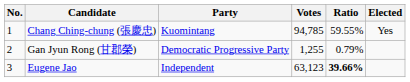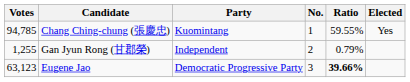 <table class=wikitable>
 <tr>
-<th>No.</th>
+<th>Votes</th>
 <th>Candidate</th>
 <th>Party</th>
-<th>Votes</th>
+<th>No.</th>
 <th>Ratio</th>
 <th>Elected</th>
 </tr>
 <tr>
-<td>1</td>
+<td align="right">94,785</td>
 <td><a href='#'>Chang Ching-chung</a> (<a href='#'>張慶忠</a>)</td>
 <td><a href='#'>Kuomintang</a></td>
-<td align="right">94,785</td>
+<td>1</td>
 <td align="right">59.55%</td>
 <td align="center">Yes</td>
 </tr>
 <tr>
+<td align="right">1,255</td>
+<td>Gan Jyun Rong  (<a href='#'>甘郡榮</a>)</td>
+<td><a href='#'>Independent</a></td>
 <td>2</td>
-<td>Gan Jyun Rong  (<a href='#'>甘郡榮</a>)</td>
-<td><a href='#'>Democratic Progressive Party</a></td>
-<td align="right">1,255</td>
 <td align="right">0.79%</td>
 <td></td>
 </tr>
 <tr>
+<td align="right">63,123</td>
+<td><a href='#'>Eugene Jao</a></td>
+<td><a href='#'>Democratic Progressive Party</a></td>
 <td>3</td>
-<td><a href='#'>Eugene Jao</a></td>
-<td><a href='#'>Independent</a></td>
-<td align="right">63,123</td>
 <td align="right"><strong>39.66%</strong></td>
 <td></td>
 </tr>
 </table>
